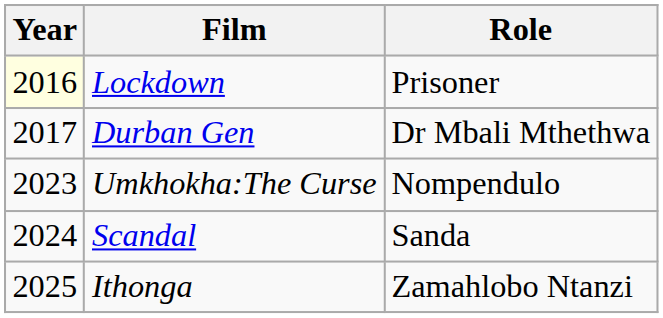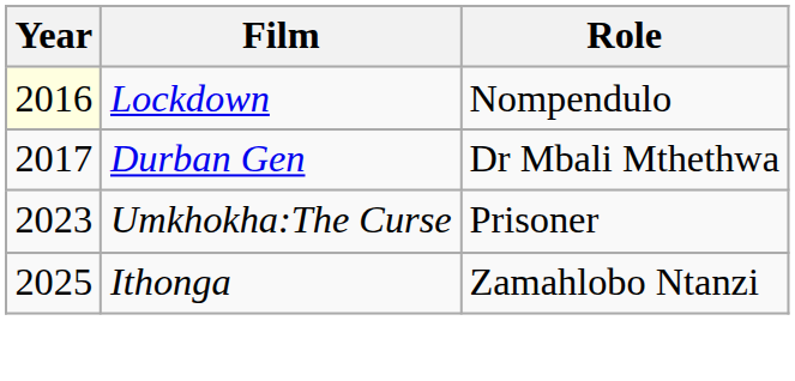 <table class="wikitable">
 <tr>
 <th>Year</th>
 <th>Film</th>
 <th>Role</th>
 </tr>
 <tr>
 <td style="background: lightyellow;">2016</td>
 <td><em><a href='#'>Lockdown</a></em></td>
-<td>Prisoner</td>
+<td>Nompendulo</td>
 </tr>
 <tr>
 <td>2017</td>
 <td><em><a href='#'>Durban Gen</a></em></td>
 <td>Dr Mbali Mthethwa</td>
 </tr>
 <tr>
 <td>2023</td>
 <td><em>Umkhokha:The Curse</em></td>
-<td>Nompendulo</td>
-</tr>
-<tr>
-<td>2024</td>
-<td><em><a href='#'>Scandal</a></em></td>
-<td>Sanda</td>
+<td>Prisoner</td>
 </tr>
 <tr>
 <td>2025</td>
 <td><em>Ithonga</em></td>
 <td>Zamahlobo Ntanzi</td>
 </tr>
 </table>
